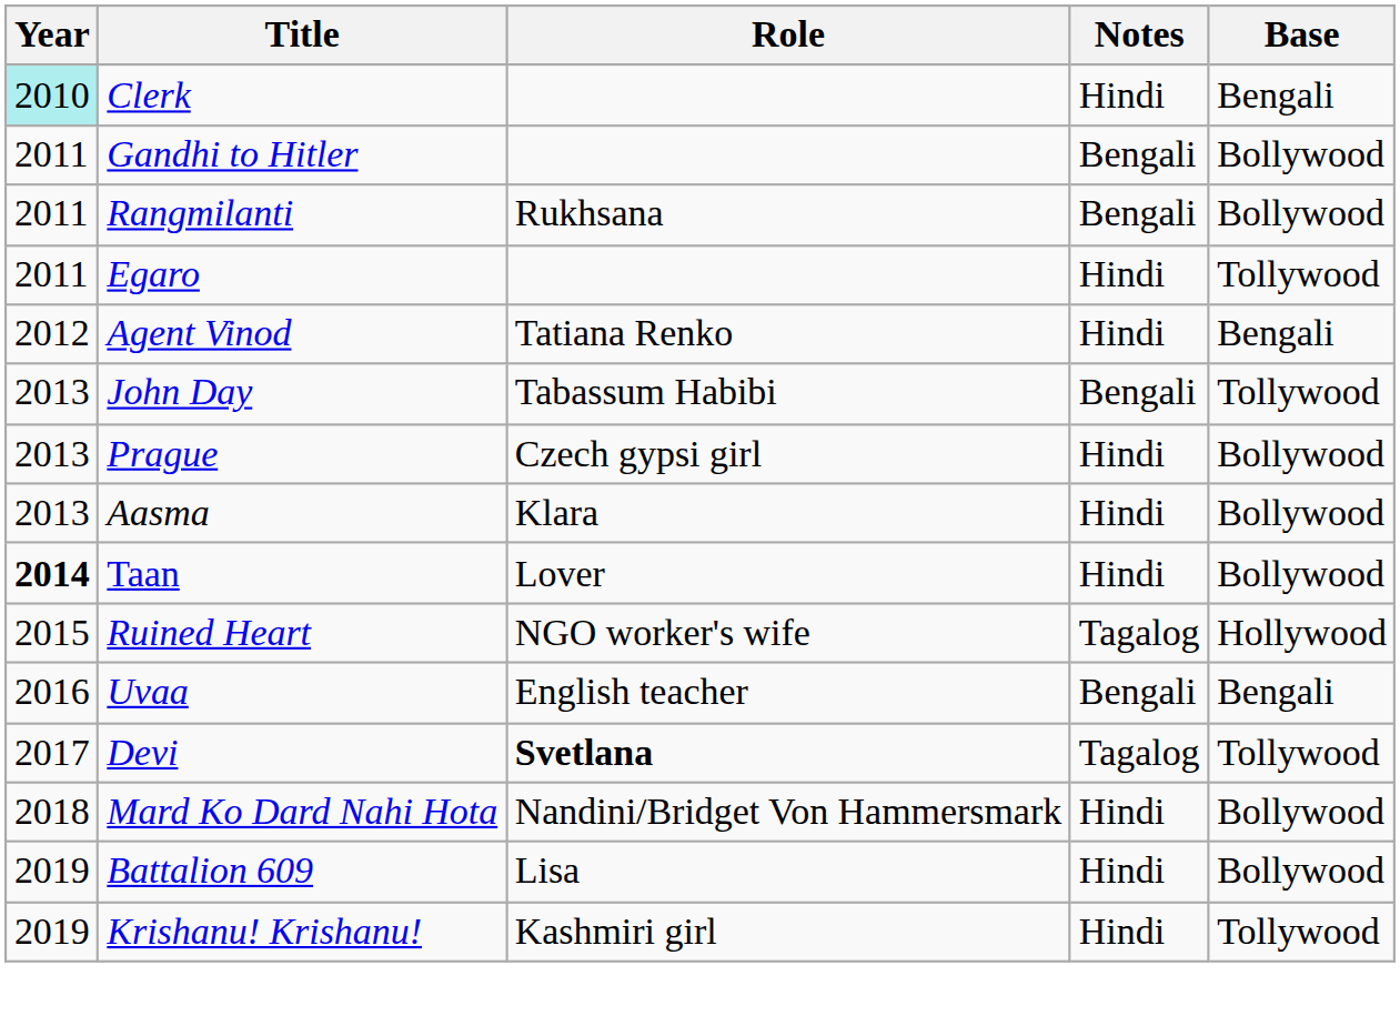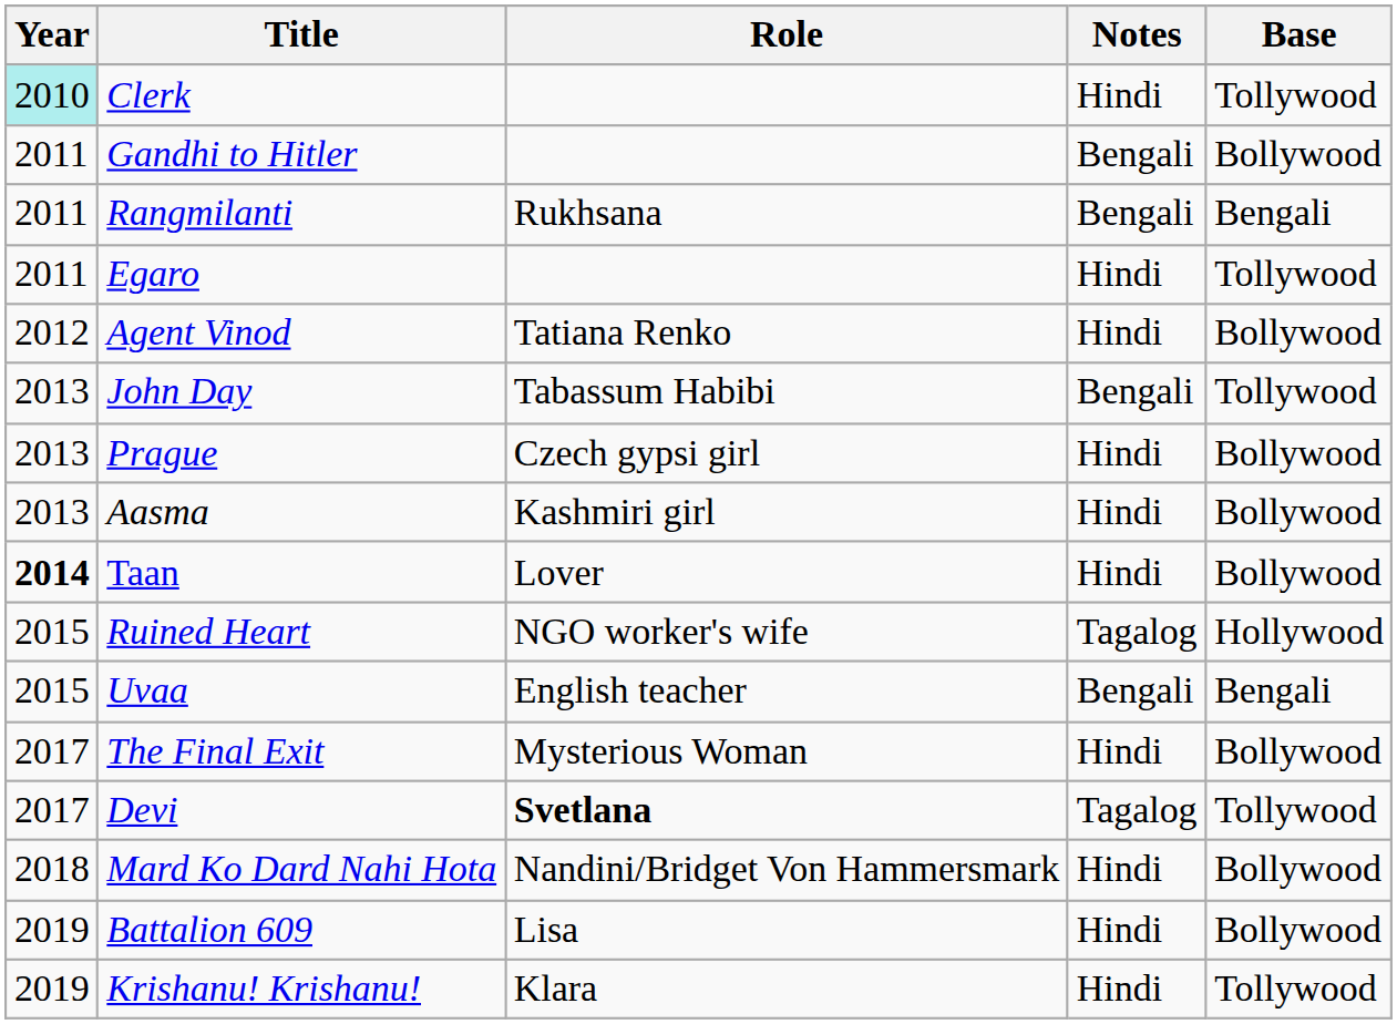 <table class="wikitable sortable">
 <tr style="background:#ccc; text-align:center;">
 <th>Year</th>
 <th>Title</th>
 <th>Role</th>
 <th class="unsortable">Notes</th>
 <th>Base</th>
 </tr>
 <tr>
 <td style="background: paleturquoise;">2010</td>
 <td><em><a href='#'>Clerk</a> </em></td>
 <td></td>
 <td>Hindi</td>
-<td>Bengali</td>
+<td>Tollywood</td>
 </tr>
 <tr>
 <td>2011</td>
 <td><em><a href='#'>Gandhi to Hitler</a></em></td>
 <td></td>
 <td>Bengali</td>
 <td>Bollywood</td>
 </tr>
 <tr>
 <td>2011</td>
 <td><em><a href='#'>Rangmilanti</a></em></td>
 <td>Rukhsana</td>
 <td>Bengali</td>
-<td>Bollywood</td>
+<td>Bengali</td>
 </tr>
 <tr>
 <td>2011</td>
 <td><em><a href='#'>Egaro</a></em></td>
 <td></td>
 <td>Hindi</td>
 <td>Tollywood</td>
 </tr>
 <tr>
 <td>2012</td>
 <td><em><a href='#'>Agent Vinod</a></em></td>
 <td>Tatiana Renko</td>
 <td>Hindi</td>
-<td>Bengali</td>
+<td>Bollywood</td>
 </tr>
 <tr>
 <td>2013</td>
 <td><em><a href='#'>John Day</a></em></td>
 <td>Tabassum Habibi</td>
 <td>Bengali</td>
 <td>Tollywood</td>
 </tr>
 <tr>
 <td>2013</td>
 <td><em><a href='#'>Prague</a></em></td>
 <td>Czech gypsi girl</td>
 <td>Hindi</td>
 <td>Bollywood</td>
 </tr>
 <tr>
 <td>2013</td>
 <td><em>Aasma</em></td>
-<td>Klara</td>
+<td>Kashmiri girl</td>
 <td>Hindi</td>
 <td>Bollywood</td>
 </tr>
 <tr>
 <td><strong>2014</strong></td>
 <td><a href='#'>Taan</a></td>
 <td>Lover</td>
 <td>Hindi</td>
 <td>Bollywood</td>
 </tr>
 <tr>
 <td>2015</td>
 <td><em><a href='#'>Ruined Heart</a></em></td>
 <td>NGO worker's wife</td>
 <td>Tagalog</td>
 <td>Hollywood</td>
 </tr>
 <tr>
-<td>2016</td>
+<td>2015</td>
 <td><em><a href='#'>Uvaa</a></em></td>
 <td>English teacher</td>
 <td>Bengali</td>
 <td>Bengali</td>
+</tr>
+<tr>
+<td>2017</td>
+<td><em><a href='#'>The Final Exit</a></em></td>
+<td>Mysterious Woman</td>
+<td>Hindi</td>
+<td>Bollywood</td>
 </tr>
 <tr>
 <td>2017</td>
 <td><em><a href='#'>Devi</a></em></td>
 <td><strong>Svetlana</strong></td>
 <td>Tagalog</td>
 <td>Tollywood</td>
 </tr>
 <tr>
 <td>2018</td>
 <td><em><a href='#'>Mard Ko Dard Nahi Hota</a></em></td>
 <td>Nandini/Bridget Von Hammersmark</td>
 <td>Hindi</td>
 <td>Bollywood</td>
 </tr>
 <tr>
 <td>2019</td>
 <td><em><a href='#'>Battalion 609</a> </em></td>
 <td>Lisa</td>
 <td>Hindi</td>
 <td>Bollywood</td>
 </tr>
 <tr>
 <td>2019</td>
 <td><em><a href='#'>Krishanu! Krishanu!</a> </em></td>
-<td>Kashmiri girl</td>
+<td>Klara</td>
 <td>Hindi</td>
 <td>Tollywood</td>
 </tr>
 </table>
